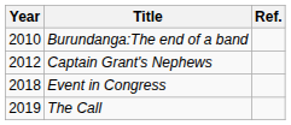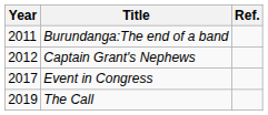 <table class="wikitable">
 <tr>
 <th>Year</th>
 <th>Title</th>
 <th>Ref.</th>
 </tr>
 <tr>
-<td>2010</td>
+<td>2011</td>
 <td><em>Burundanga:The end of a band</em></td>
 <td></td>
 </tr>
 <tr>
 <td>2012</td>
 <td><em>Captain Grant's Nephews</em></td>
 <td></td>
 </tr>
 <tr>
-<td>2018</td>
+<td>2017</td>
 <td><em>Event in Congress</em></td>
 <td></td>
 </tr>
 <tr>
 <td>2019</td>
 <td><em>The Call</em></td>
 <td></td>
 </tr>
 </table>
